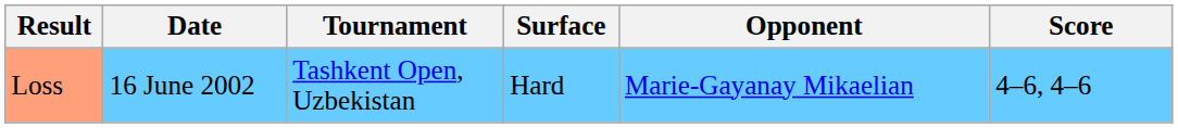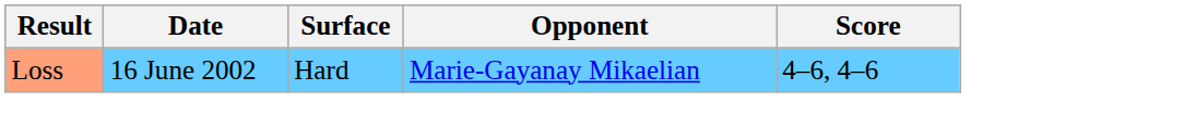 <table class="wikitable">
 <tr>
 <th style="width:50px">Result</th>
 <th style="width:100px">Date</th>
-<th style="width:120px">Tournament</th>
 <th style="width:60px">Surface</th>
 <th style="width:210px">Opponent</th>
 <th style="width:100px" class="unsortable">Score</th>
 </tr>
 <tr bgcolor="66CCFF">
 <td bgcolor="FFA07A">Loss</td>
 <td>16 June 2002</td>
-<td><a href='#'>Tashkent Open</a>, <br>Uzbekistan</td>
 <td>Hard</td>
 <td> <a href='#'>Marie-Gayanay Mikaelian</a></td>
 <td>4–6, 4–6</td>
 </tr>
 </table>
